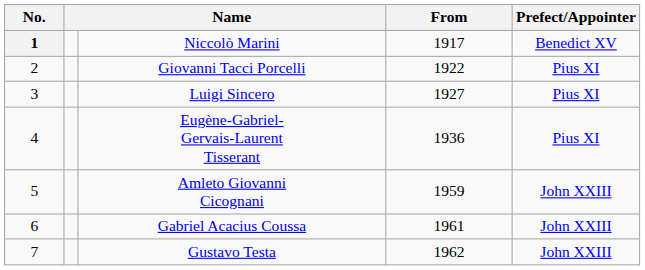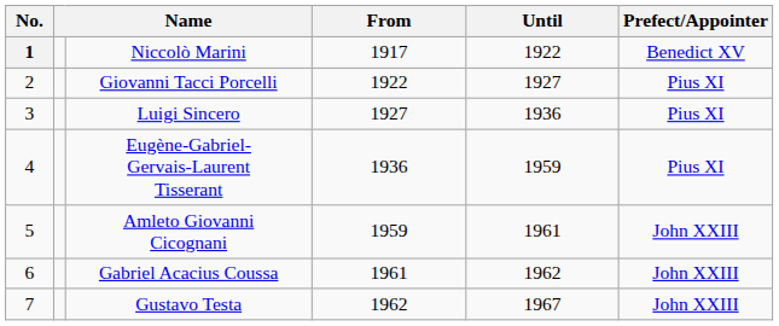 <table class="wikitable" style="font-size:90%; text-align:center;">
 <tr>
 <th scope="col">No.</th>
 <th scope="col" style="border-right:none;"></th>
 <th scope="col" style="border-left:none;">Name</th>
 <th scope="col" style="width:20%;">From</th>
+<th scope="col" style="width:20%;">Until</th>
 <th scope="col" style="width:20%;">Prefect/Appointer</th>
 </tr>
 <tr>
 <th scope="row">1</th>
 <td></td>
 <td><a href='#'>Niccolò Marini</a></td>
 <td>1917</td>
+<td>1922</td>
 <td><a href='#'>Benedict XV</a></td>
 </tr>
 <tr>
 <td ! scope="row">2</td>
 <td></td>
 <td><a href='#'>Giovanni Tacci Porcelli</a></td>
 <td>1922</td>
+<td>1927</td>
 <td><a href='#'>Pius XI</a></td>
 </tr>
 <tr>
 <td ! scope="row">3</td>
 <td></td>
 <td><a href='#'>Luigi Sincero</a></td>
 <td>1927</td>
+<td>1936</td>
 <td><a href='#'>Pius XI</a></td>
 </tr>
 <tr>
 <td ! scope="row">4</td>
 <td></td>
 <td><a href='#'>Eugène-Gabriel-<br>Gervais-Laurent<br>Tisserant</a></td>
 <td>1936</td>
+<td>1959</td>
 <td><a href='#'>Pius XI</a></td>
 </tr>
 <tr>
 <td ! scope="row">5</td>
 <td></td>
 <td><a href='#'>Amleto Giovanni<br>Cicognani</a></td>
 <td>1959</td>
+<td>1961</td>
 <td><a href='#'>John XXIII</a></td>
 </tr>
 <tr>
 <td ! scope="row">6</td>
 <td></td>
 <td><a href='#'>Gabriel Acacius Coussa</a></td>
 <td>1961<br></td>
+<td>1962<br> </td>
 <td><a href='#'>John XXIII</a></td>
 </tr>
 <tr>
 <td ! scope="row">7</td>
 <td></td>
 <td><a href='#'>Gustavo Testa</a></td>
 <td>1962</td>
+<td>1967</td>
 <td><a href='#'>John XXIII</a></td>
 </tr>
 </table>
